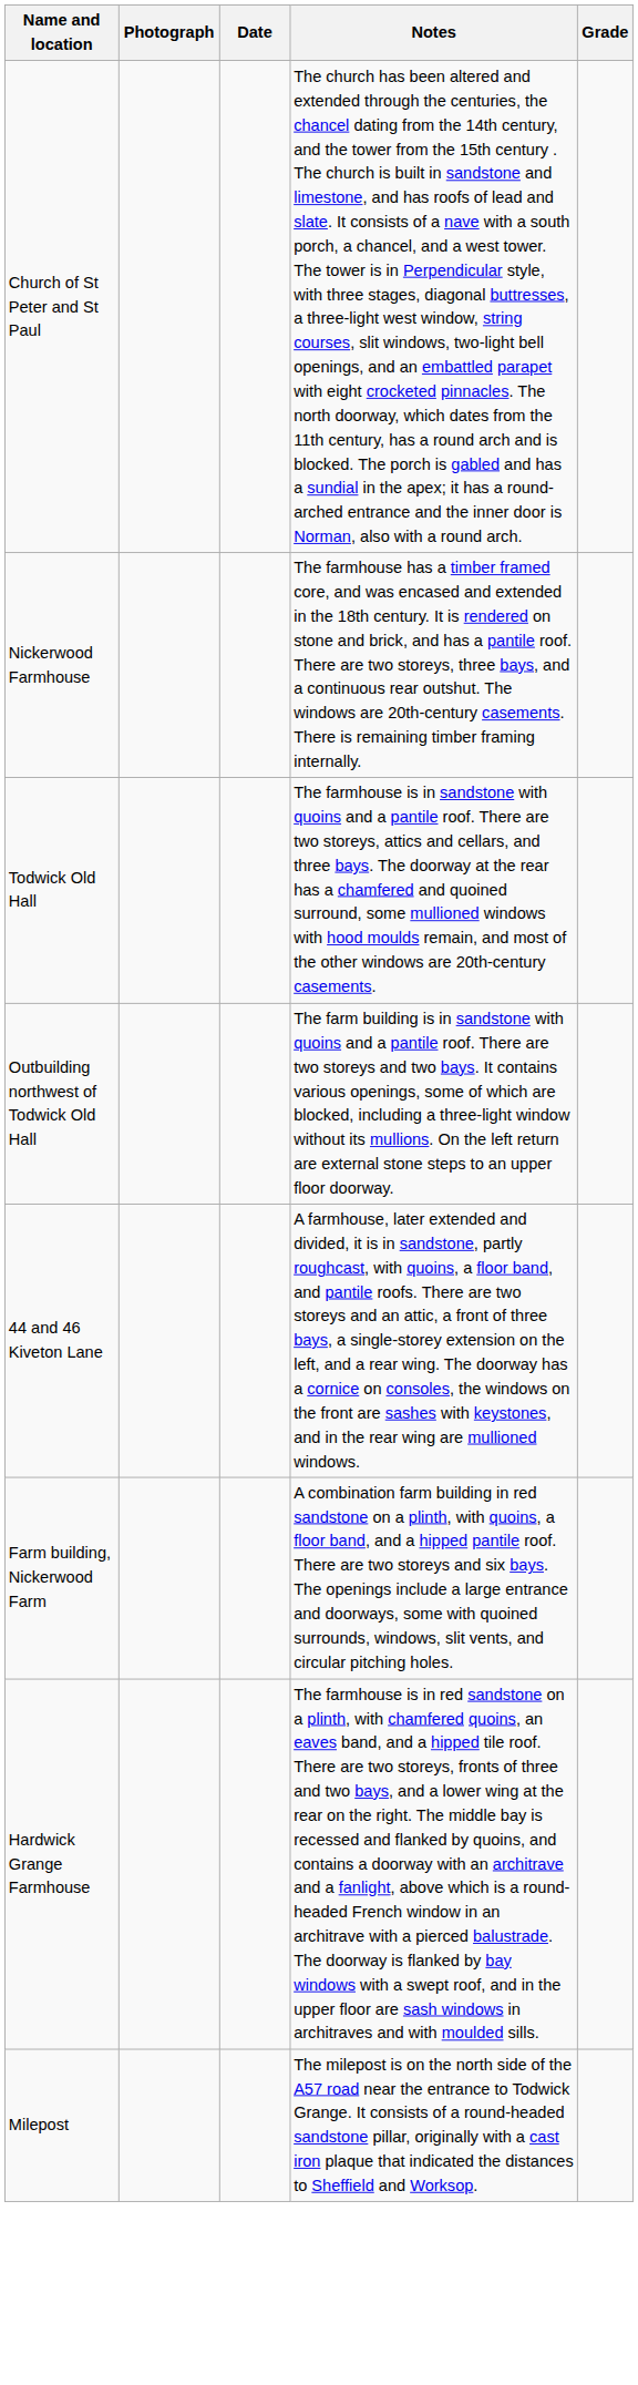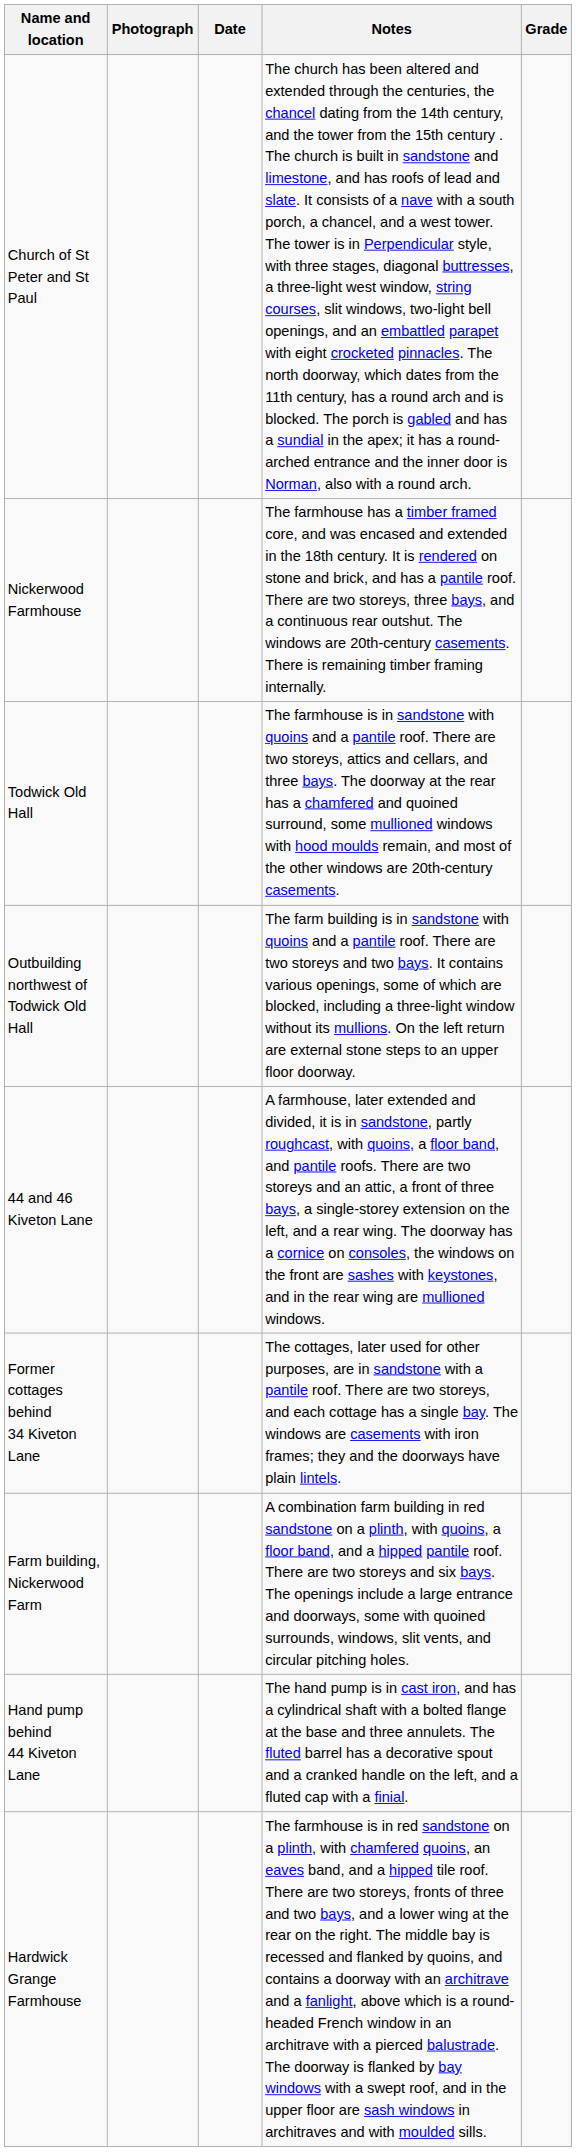 <table class="wikitable sortable plainrowheaders" style="width:100%; border:0; text-align:left; line-height:150%;">
 <tr>
 <th scope="col"  style="width:150px">Name and location</th>
 <th scope="col"  style="width:100px" class="unsortable">Photograph</th>
 <th scope="col"  style="width:120px">Date</th>
 <th scope="col"  style="width:650px" class="unsortable">Notes</th>
 <th scope="col"  style="width:50px">Grade</th>
 </tr>
 <tr>
 <td>Church of St Peter and St Paul<br><small></small></td>
 <td></td>
 <td align="center"></td>
 <td>The church has been altered and extended through the centuries, the <a href='#'>chancel</a> dating from the 14th century, and the tower from the 15th century .  The church is built in <a href='#'>sandstone</a> and <a href='#'>limestone</a>, and has roofs of lead and <a href='#'>slate</a>.  It consists of a <a href='#'>nave</a> with a south porch, a chancel, and a west tower.  The tower is in <a href='#'>Perpendicular</a> style, with three stages, diagonal <a href='#'>buttresses</a>, a three-light west window, <a href='#'>string courses</a>, slit windows, two-light bell openings, and an <a href='#'>embattled</a> <a href='#'>parapet</a> with eight <a href='#'>crocketed</a> <a href='#'>pinnacles</a>.  The north doorway, which dates from the 11th century, has a round arch and is blocked.  The porch is <a href='#'>gabled</a> and has a <a href='#'>sundial</a> in the apex; it has a round-arched entrance and the inner door is <a href='#'>Norman</a>, also with a round arch.</td>
 <td align="center" ></td>
 </tr>
 <tr>
 <td>Nickerwood Farmhouse<br><small></small></td>
 <td></td>
 <td align="center"></td>
 <td>The farmhouse has a <a href='#'>timber framed</a> core, and was encased and extended in the 18th century.  It is <a href='#'>rendered</a> on stone and brick, and has a <a href='#'>pantile</a> roof.  There are two storeys, three <a href='#'>bays</a>, and a continuous rear outshut.  The windows are 20th-century <a href='#'>casements</a>.  There is remaining timber framing internally.</td>
 <td align="center" ></td>
 </tr>
 <tr>
 <td>Todwick Old Hall<br><small></small></td>
 <td></td>
 <td align="center"></td>
 <td>The farmhouse is in <a href='#'>sandstone</a> with <a href='#'>quoins</a> and a <a href='#'>pantile</a> roof.  There are two storeys, attics and cellars, and three <a href='#'>bays</a>.  The doorway at the rear has a <a href='#'>chamfered</a> and quoined surround, some <a href='#'>mullioned</a> windows with <a href='#'>hood moulds</a> remain, and most of the other windows are 20th-century <a href='#'>casements</a>.</td>
 <td align="center" ></td>
 </tr>
 <tr>
 <td>Outbuilding northwest of Todwick Old Hall<br><small></small></td>
 <td></td>
 <td align="center"></td>
 <td>The farm building is in <a href='#'>sandstone</a> with <a href='#'>quoins</a> and a <a href='#'>pantile</a> roof.  There are two storeys and two <a href='#'>bays</a>.  It contains various openings, some of which are blocked, including a three-light window without its <a href='#'>mullions</a>.  On the left return are external stone steps to an upper floor doorway.</td>
 <td align="center" ></td>
 </tr>
 <tr>
 <td>44 and 46 Kiveton Lane<br><small></small></td>
 <td></td>
 <td align="center"></td>
 <td>A farmhouse, later extended and divided, it is in <a href='#'>sandstone</a>, partly <a href='#'>roughcast</a>, with <a href='#'>quoins</a>, a <a href='#'>floor band</a>, and <a href='#'>pantile</a> roofs.  There are two storeys and an attic, a front of three <a href='#'>bays</a>, a single-storey extension on the left, and a rear wing.  The doorway has a <a href='#'>cornice</a> on <a href='#'>consoles</a>, the windows on the front are <a href='#'>sashes</a> with <a href='#'>keystones</a>, and in the rear wing are <a href='#'>mullioned</a> windows.</td>
 <td align="center" ></td>
 </tr>
 <tr>
+<td>Former cottages behind 34 Kiveton Lane<br><small></small></td>
+<td></td>
+<td align="center"></td>
+<td>The cottages, later used for other purposes, are in <a href='#'>sandstone</a> with a <a href='#'>pantile</a> roof.  There are two storeys, and each cottage has a single <a href='#'>bay</a>.  The windows are <a href='#'>casements</a> with iron frames; they and the doorways have plain <a href='#'>lintels</a>.</td>
+<td align="center" ></td>
+</tr>
+<tr>
 <td>Farm building, Nickerwood Farm<br><small></small></td>
 <td></td>
 <td align="center"></td>
 <td>A combination farm building in red <a href='#'>sandstone</a> on a <a href='#'>plinth</a>, with <a href='#'>quoins</a>, a <a href='#'>floor band</a>, and a <a href='#'>hipped</a> <a href='#'>pantile</a> roof.  There are two storeys and six <a href='#'>bays</a>.  The openings include a large entrance and doorways, some with quoined surrounds, windows, slit vents, and circular pitching holes.</td>
+<td align="center" ></td>
+</tr>
+<tr>
+<td>Hand pump behind 44 Kiveton Lane<br><small></small></td>
+<td></td>
+<td align="center"></td>
+<td>The hand pump is in <a href='#'>cast iron</a>, and has a cylindrical shaft with a bolted flange at the base and three annulets.  The <a href='#'>fluted</a> barrel has a decorative spout and a cranked handle on the left, and a fluted cap with a <a href='#'>finial</a>.</td>
 <td align="center" ></td>
 </tr>
 <tr>
 <td>Hardwick Grange Farmhouse<br><small></small></td>
 <td></td>
 <td align="center"></td>
 <td>The farmhouse is in red <a href='#'>sandstone</a> on a <a href='#'>plinth</a>, with <a href='#'>chamfered</a> <a href='#'>quoins</a>, an <a href='#'>eaves</a> band, and a <a href='#'>hipped</a> tile roof.  There are two storeys, fronts of three and two <a href='#'>bays</a>, and a lower wing at the rear on the right.  The middle bay is recessed and flanked by quoins, and contains a doorway with an <a href='#'>architrave</a> and a <a href='#'>fanlight</a>, above which is a round-headed French window in an architrave with a pierced <a href='#'>balustrade</a>.  The doorway is flanked by <a href='#'>bay windows</a> with a swept roof, and in the upper floor are <a href='#'>sash windows</a> in architraves and with <a href='#'>moulded</a> sills.</td>
 <td align="center" ></td>
 </tr>
 <tr>
-<td>Milepost<br><small></small></td>
-<td></td>
-<td align="center"></td>
-<td>The milepost is on the north side of the <a href='#'>A57 road</a> near the entrance to Todwick Grange.  It consists of a round-headed <a href='#'>sandstone</a> pillar, originally with a <a href='#'>cast iron</a> plaque that indicated the distances to <a href='#'>Sheffield</a> and <a href='#'>Worksop</a>.</td>
-<td align="center" ></td>
-</tr>
-<tr>
 </tr>
 </table>
